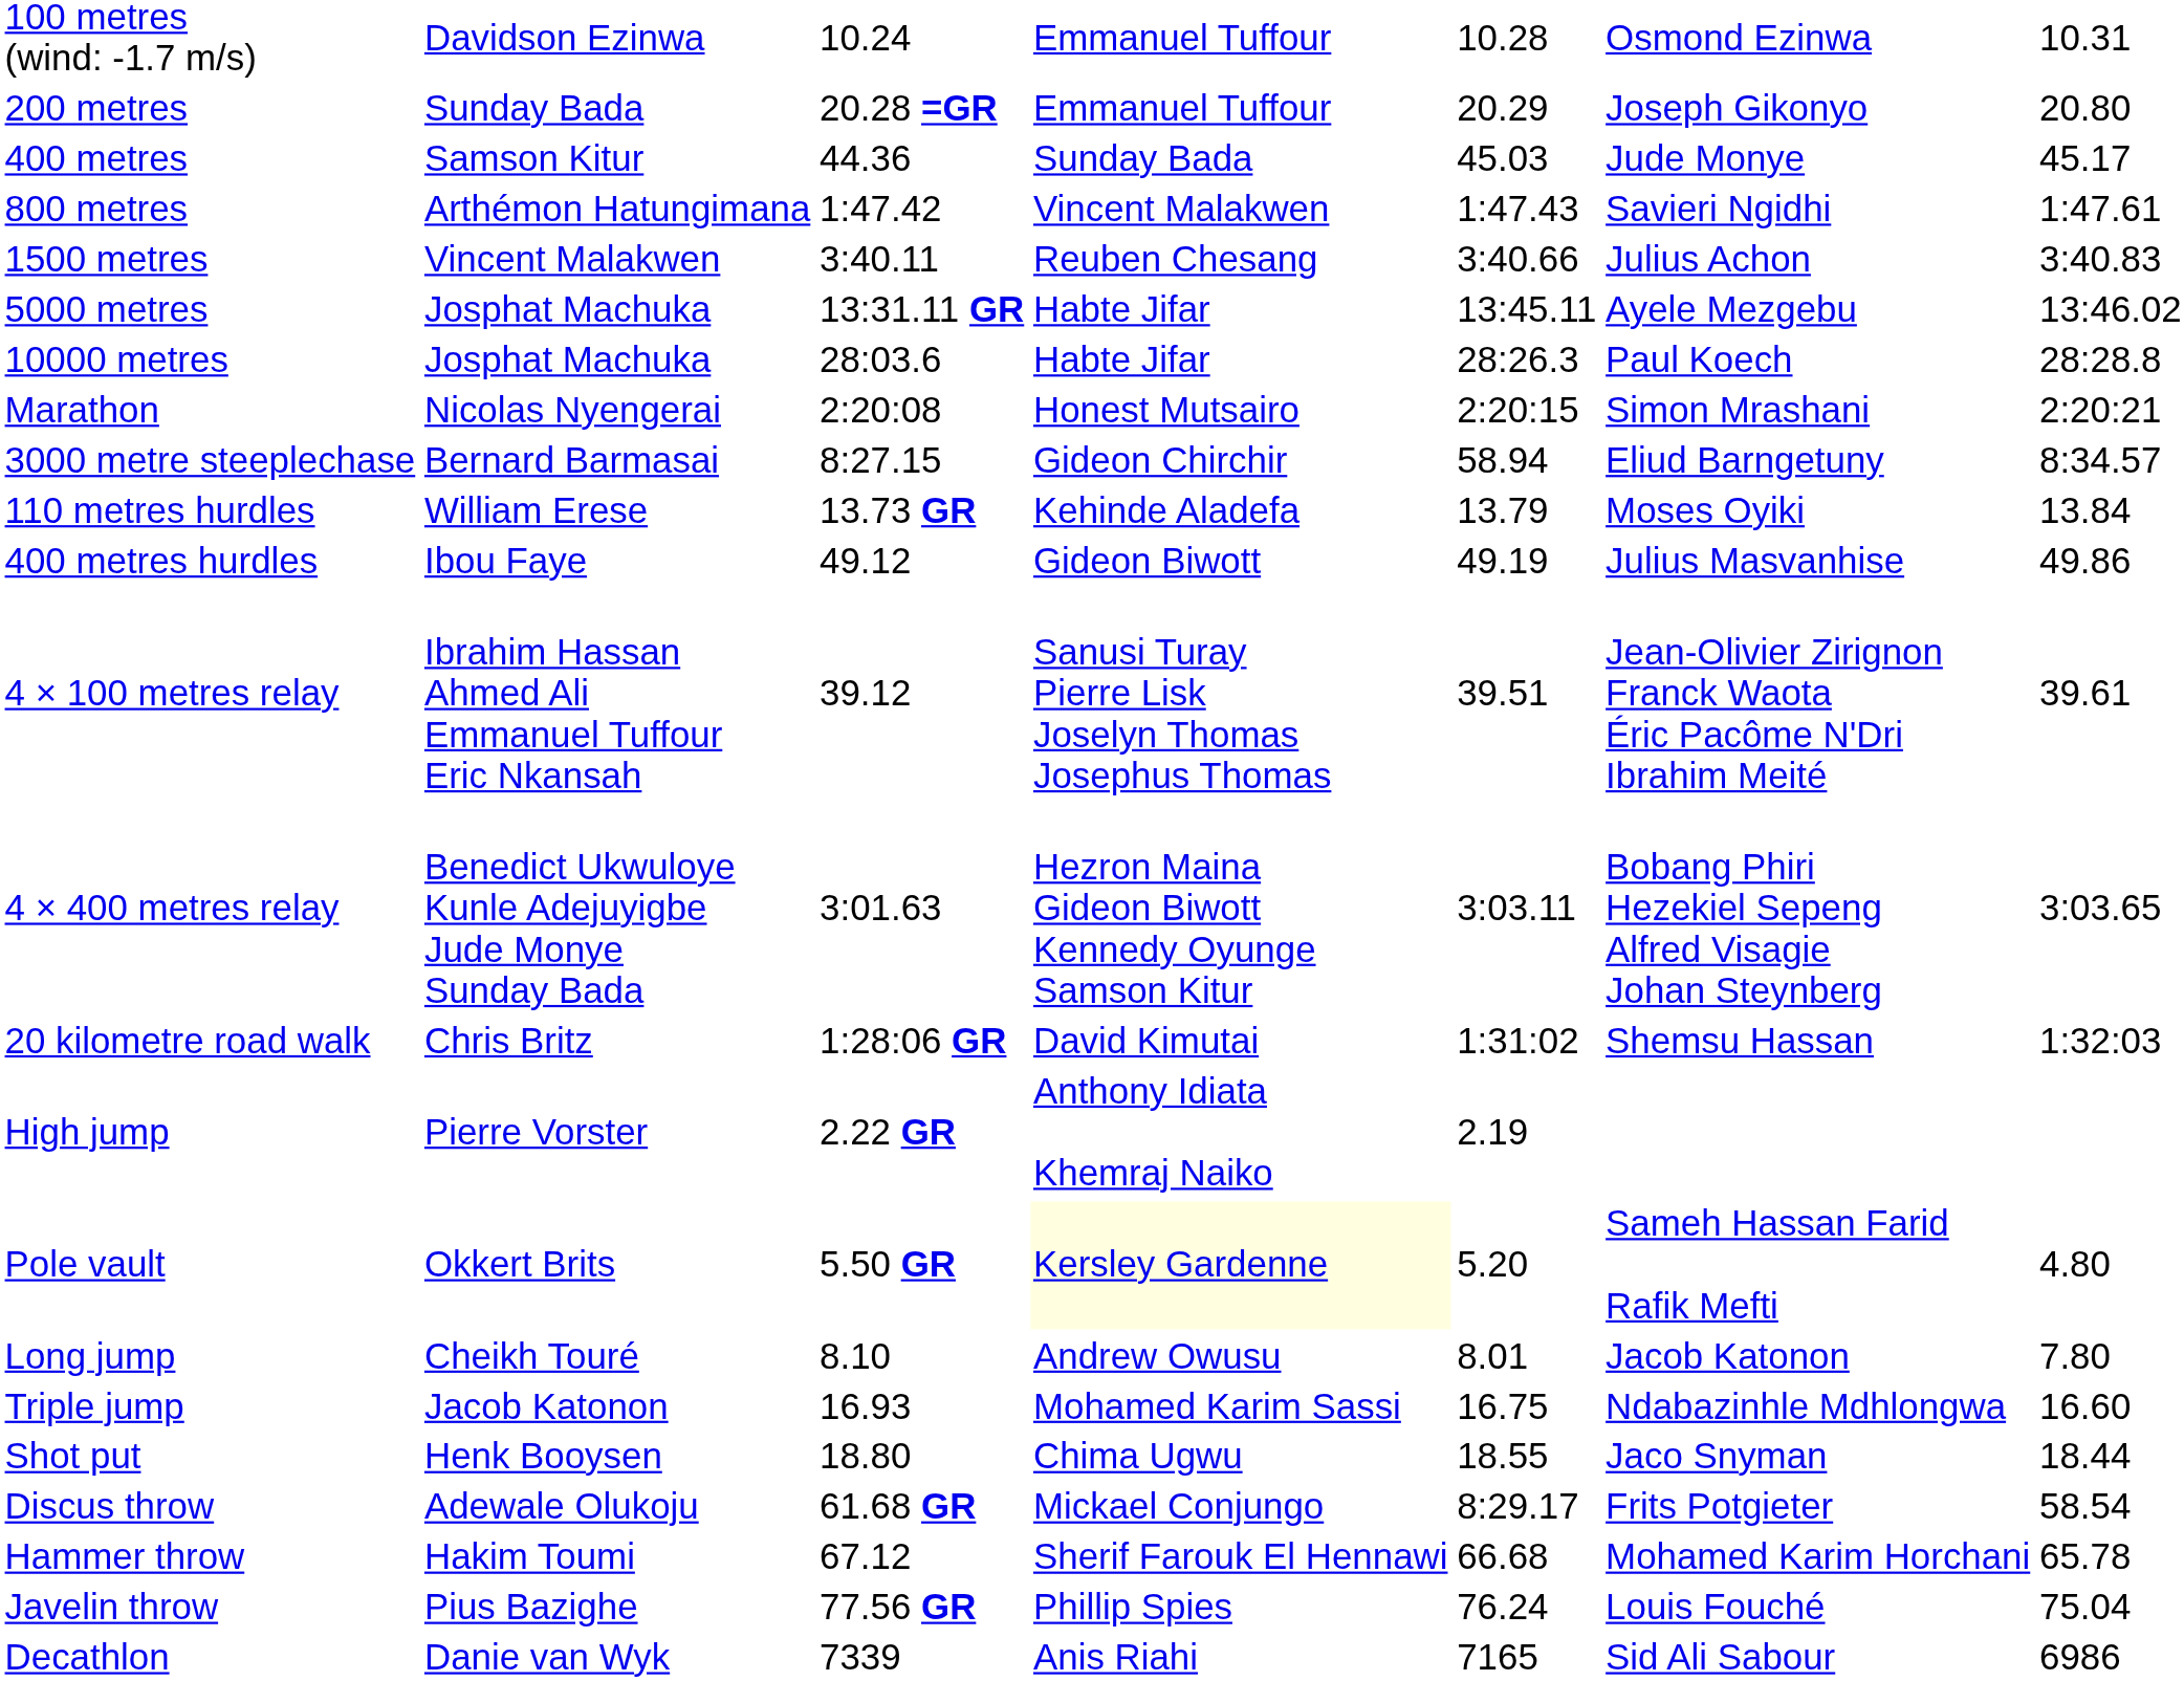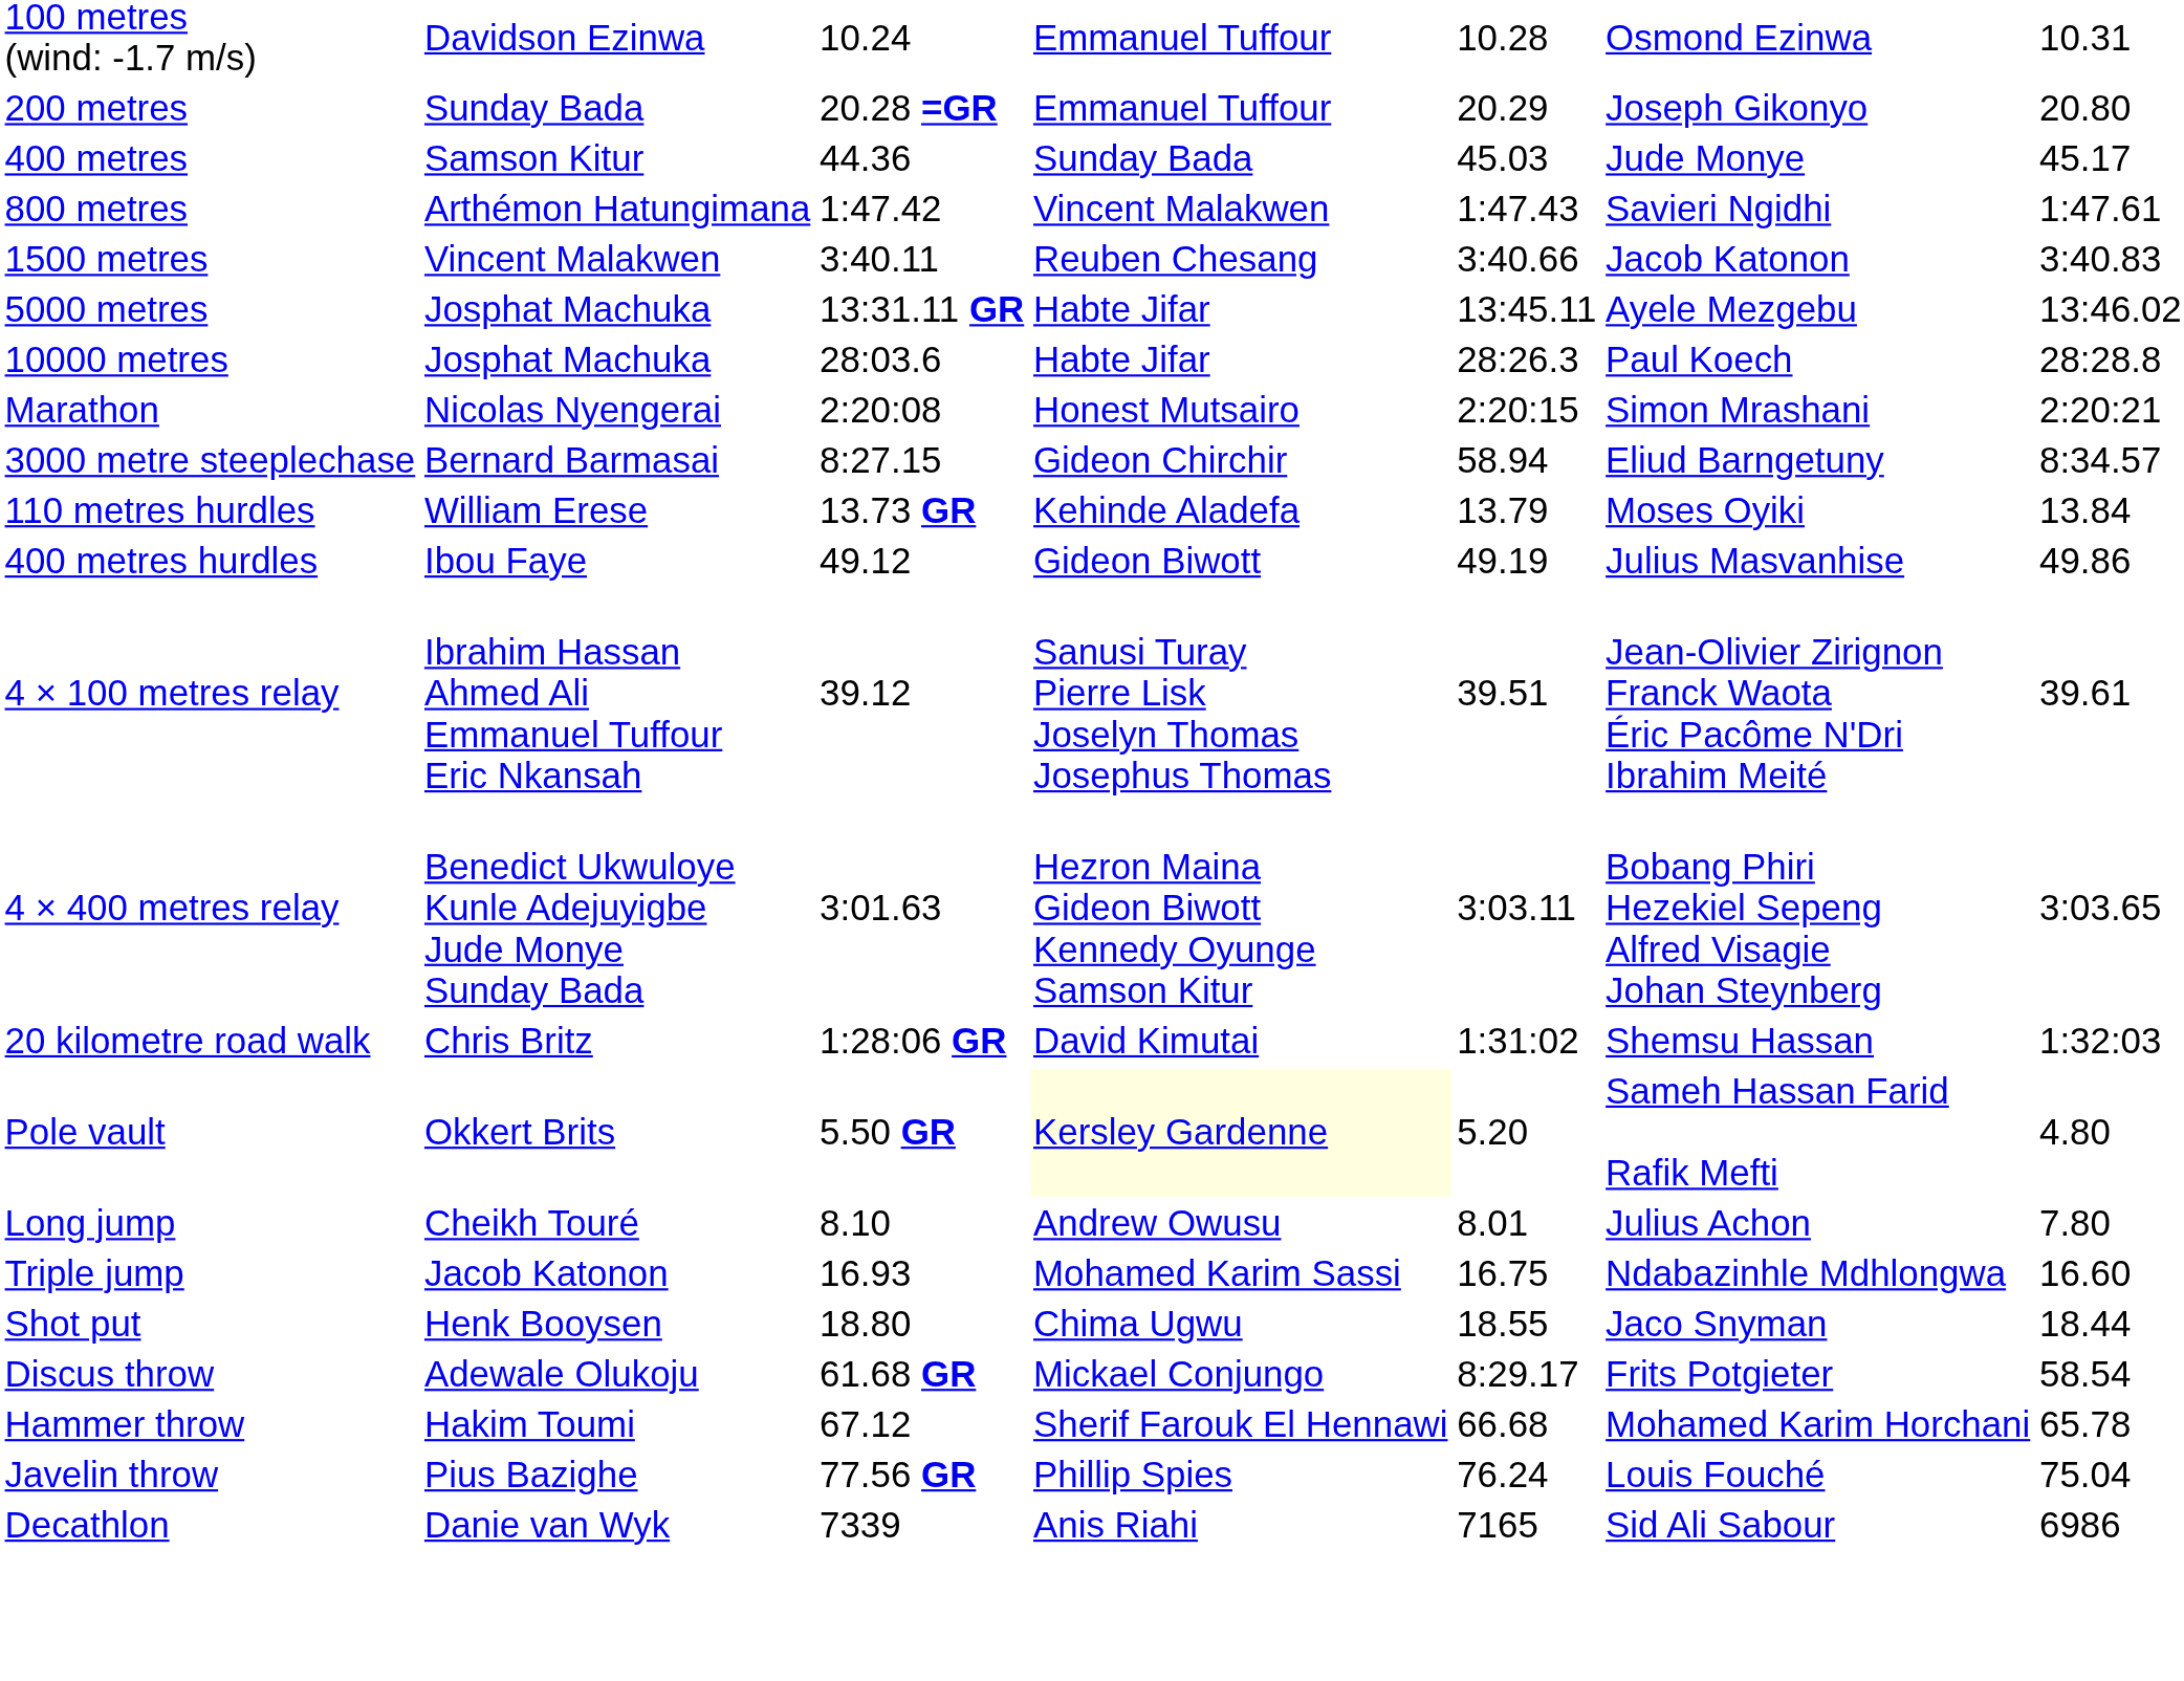 <table>
 <tr>
 <td><a href='#'>100 metres</a><br>(wind: -1.7 m/s)</td>
 <td><a href='#'>Davidson Ezinwa</a><br> </td>
 <td>10.24</td>
 <td><a href='#'>Emmanuel Tuffour</a><br> </td>
 <td>10.28</td>
 <td><a href='#'>Osmond Ezinwa</a><br> </td>
 <td>10.31</td>
 </tr>
 <tr>
 <td><a href='#'>200 metres</a></td>
 <td><a href='#'>Sunday Bada</a><br> </td>
 <td>20.28 <strong><a href='#'>=GR</a></strong></td>
 <td><a href='#'>Emmanuel Tuffour</a><br> </td>
 <td>20.29</td>
 <td><a href='#'>Joseph Gikonyo</a><br> </td>
 <td>20.80</td>
 </tr>
 <tr>
 <td><a href='#'>400 metres</a></td>
 <td><a href='#'>Samson Kitur</a><br> </td>
 <td>44.36</td>
 <td><a href='#'>Sunday Bada</a><br> </td>
 <td>45.03</td>
 <td><a href='#'>Jude Monye</a><br> </td>
 <td>45.17</td>
 </tr>
 <tr>
 <td><a href='#'>800 metres</a></td>
 <td><a href='#'>Arthémon Hatungimana</a><br> </td>
 <td>1:47.42</td>
 <td><a href='#'>Vincent Malakwen</a><br> </td>
 <td>1:47.43</td>
 <td><a href='#'>Savieri Ngidhi</a><br> </td>
 <td>1:47.61</td>
 </tr>
 <tr>
 <td><a href='#'>1500 metres</a></td>
 <td><a href='#'>Vincent Malakwen</a><br> </td>
 <td>3:40.11</td>
 <td><a href='#'>Reuben Chesang</a><br> </td>
 <td>3:40.66</td>
-<td><a href='#'>Julius Achon</a><br> </td>
+<td><a href='#'>Jacob Katonon</a><br> </td>
 <td>3:40.83</td>
 </tr>
 <tr>
 <td><a href='#'>5000 metres</a></td>
 <td><a href='#'>Josphat Machuka</a><br> </td>
 <td>13:31.11 <strong><a href='#'>GR</a></strong></td>
 <td><a href='#'>Habte Jifar</a><br> </td>
 <td>13:45.11</td>
 <td><a href='#'>Ayele Mezgebu</a><br> </td>
 <td>13:46.02</td>
 </tr>
 <tr>
 <td><a href='#'>10000 metres</a></td>
 <td><a href='#'>Josphat Machuka</a><br> </td>
 <td>28:03.6</td>
 <td><a href='#'>Habte Jifar</a><br> </td>
 <td>28:26.3</td>
 <td><a href='#'>Paul Koech</a><br> </td>
 <td>28:28.8</td>
 </tr>
 <tr>
 <td><a href='#'>Marathon</a></td>
 <td><a href='#'>Nicolas Nyengerai</a><br> </td>
 <td>2:20:08</td>
 <td><a href='#'>Honest Mutsairo</a><br> </td>
 <td>2:20:15</td>
 <td><a href='#'>Simon Mrashani</a><br> </td>
 <td>2:20:21</td>
 </tr>
 <tr>
 <td><a href='#'>3000 metre steeplechase</a></td>
 <td><a href='#'>Bernard Barmasai</a><br> </td>
 <td>8:27.15</td>
 <td><a href='#'>Gideon Chirchir</a><br> </td>
 <td>58.94</td>
 <td><a href='#'>Eliud Barngetuny</a><br> </td>
 <td>8:34.57</td>
 </tr>
 <tr>
 <td><a href='#'>110 metres hurdles</a></td>
 <td><a href='#'>William Erese</a><br> </td>
 <td>13.73 <strong><a href='#'>GR</a></strong></td>
 <td><a href='#'>Kehinde Aladefa</a><br> </td>
 <td>13.79</td>
 <td><a href='#'>Moses Oyiki</a><br> </td>
 <td>13.84</td>
 </tr>
 <tr>
 <td><a href='#'>400 metres hurdles</a></td>
 <td><a href='#'>Ibou Faye</a><br> </td>
 <td>49.12</td>
 <td><a href='#'>Gideon Biwott</a><br> </td>
 <td>49.19</td>
 <td><a href='#'>Julius Masvanhise</a><br> </td>
 <td>49.86</td>
 </tr>
 <tr>
 <td><a href='#'>4 × 100 metres relay</a></td>
 <td><br><a href='#'>Ibrahim Hassan</a><br><a href='#'>Ahmed Ali</a><br><a href='#'>Emmanuel Tuffour</a><br><a href='#'>Eric Nkansah</a></td>
 <td>39.12</td>
 <td><br><a href='#'>Sanusi Turay</a><br><a href='#'>Pierre Lisk</a><br><a href='#'>Joselyn Thomas</a><br><a href='#'>Josephus Thomas</a></td>
 <td>39.51</td>
 <td><br><a href='#'>Jean-Olivier Zirignon</a><br><a href='#'>Franck Waota</a><br><a href='#'>Éric Pacôme N'Dri</a><br><a href='#'>Ibrahim Meité</a></td>
 <td>39.61</td>
 </tr>
 <tr>
 <td><a href='#'>4 × 400 metres relay</a></td>
 <td><br><a href='#'>Benedict Ukwuloye</a><br><a href='#'>Kunle Adejuyigbe</a><br><a href='#'>Jude Monye</a><br><a href='#'>Sunday Bada</a></td>
 <td>3:01.63</td>
 <td><br><a href='#'>Hezron Maina</a><br><a href='#'>Gideon Biwott</a><br><a href='#'>Kennedy Oyunge</a><br><a href='#'>Samson Kitur</a></td>
 <td>3:03.11</td>
 <td><br><a href='#'>Bobang Phiri</a><br><a href='#'>Hezekiel Sepeng</a><br><a href='#'>Alfred Visagie</a><br><a href='#'>Johan Steynberg</a></td>
 <td>3:03.65</td>
 </tr>
 <tr>
 <td><a href='#'>20 kilometre road walk</a></td>
 <td><a href='#'>Chris Britz</a><br> </td>
 <td>1:28:06 <strong><a href='#'>GR</a></strong></td>
 <td><a href='#'>David Kimutai</a><br> </td>
 <td>1:31:02</td>
 <td><a href='#'>Shemsu Hassan</a><br> </td>
 <td>1:32:03</td>
 </tr>
 <tr>
-<td><a href='#'>High jump</a></td>
-<td><a href='#'>Pierre Vorster</a><br> </td>
-<td>2.22 <strong><a href='#'>GR</a></strong></td>
-<td><a href='#'>Anthony Idiata</a><br><br> <a href='#'>Khemraj Naiko</a><br> </td>
-<td>2.19</td>
-<td></td>
-<td></td>
-</tr>
-<tr>
 <td><a href='#'>Pole vault</a></td>
 <td><a href='#'>Okkert Brits</a><br> </td>
 <td>5.50 <strong><a href='#'>GR</a></strong></td>
 <td style="background: lightyellow;"><a href='#'>Kersley Gardenne</a><br> </td>
 <td>5.20</td>
 <td><a href='#'>Sameh Hassan Farid</a><br>  <br> <a href='#'>Rafik Mefti</a><br> </td>
 <td>4.80</td>
 </tr>
 <tr>
 <td><a href='#'>Long jump</a></td>
 <td><a href='#'>Cheikh Touré</a><br> </td>
 <td>8.10</td>
 <td><a href='#'>Andrew Owusu</a><br> </td>
 <td>8.01</td>
-<td><a href='#'>Jacob Katonon</a><br> </td>
+<td><a href='#'>Julius Achon</a><br> </td>
 <td>7.80</td>
 </tr>
 <tr>
 <td><a href='#'>Triple jump</a></td>
 <td><a href='#'>Jacob Katonon</a><br> </td>
 <td>16.93</td>
 <td><a href='#'>Mohamed Karim Sassi</a><br> </td>
 <td>16.75</td>
 <td><a href='#'>Ndabazinhle Mdhlongwa</a><br> </td>
 <td>16.60</td>
 </tr>
 <tr>
 <td><a href='#'>Shot put</a></td>
 <td><a href='#'>Henk Booysen</a><br> </td>
 <td>18.80</td>
 <td><a href='#'>Chima Ugwu</a><br> </td>
 <td>18.55</td>
 <td><a href='#'>Jaco Snyman</a><br> </td>
 <td>18.44</td>
 </tr>
 <tr>
 <td><a href='#'>Discus throw</a></td>
 <td><a href='#'>Adewale Olukoju</a><br> </td>
 <td>61.68 <strong><a href='#'>GR</a></strong></td>
 <td><a href='#'>Mickael Conjungo</a><br> </td>
 <td>8:29.17</td>
 <td><a href='#'>Frits Potgieter</a><br> </td>
 <td>58.54</td>
 </tr>
 <tr>
 <td><a href='#'>Hammer throw</a></td>
 <td><a href='#'>Hakim Toumi</a><br> </td>
 <td>67.12</td>
 <td><a href='#'>Sherif Farouk El Hennawi</a><br> </td>
 <td>66.68</td>
 <td><a href='#'>Mohamed Karim Horchani</a><br> </td>
 <td>65.78</td>
 </tr>
 <tr>
 <td><a href='#'>Javelin throw</a></td>
 <td><a href='#'>Pius Bazighe</a><br> </td>
 <td>77.56 <strong><a href='#'>GR</a></strong></td>
 <td><a href='#'>Phillip Spies</a><br> </td>
 <td>76.24</td>
 <td><a href='#'>Louis Fouché</a><br> </td>
 <td>75.04</td>
 </tr>
 <tr>
 <td><a href='#'>Decathlon</a></td>
 <td><a href='#'>Danie van Wyk</a><br> </td>
 <td>7339</td>
 <td><a href='#'>Anis Riahi</a><br> </td>
 <td>7165</td>
 <td><a href='#'>Sid Ali Sabour</a><br> </td>
 <td>6986</td>
 </tr>
 </table>
